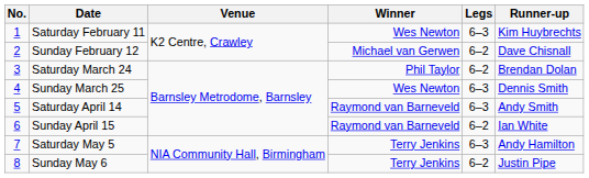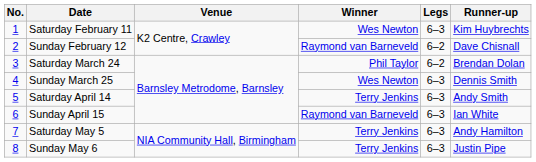 <table class="wikitable">
 <tr>
 <th>No.</th>
 <th>Date</th>
 <th>Venue</th>
 <th>Winner</th>
 <th>Legs</th>
 <th>Runner-up</th>
 </tr>
 <tr>
 <td align=center><a href='#'>1</a></td>
 <td>Saturday February 11</td>
 <td rowspan=2>K2 Centre, <a href='#'>Crawley</a></td>
 <td align=right><a href='#'>Wes Newton</a> </td>
 <td align=center>6–3</td>
 <td> <a href='#'>Kim Huybrechts</a></td>
 </tr>
 <tr>
 <td align=center><a href='#'>2</a></td>
 <td>Sunday February 12</td>
-<td align=right><a href='#'>Michael van Gerwen</a> </td>
+<td align=right><a href='#'>Raymond van Barneveld</a> </td>
 <td align=center>6–2</td>
 <td> <a href='#'>Dave Chisnall</a></td>
 </tr>
 <tr>
 <td align=center><a href='#'>3</a></td>
 <td>Saturday March 24</td>
 <td rowspan=4><a href='#'>Barnsley Metrodome</a>, <a href='#'>Barnsley</a></td>
 <td align=right><a href='#'>Phil Taylor</a> </td>
 <td align=center>6–2</td>
 <td> <a href='#'>Brendan Dolan</a></td>
 </tr>
 <tr>
 <td align=center><a href='#'>4</a></td>
 <td>Sunday March 25</td>
 <td align=right><a href='#'>Wes Newton</a> </td>
 <td align=center>6–3</td>
 <td> <a href='#'>Dennis Smith</a></td>
 </tr>
 <tr>
 <td align=center><a href='#'>5</a></td>
 <td>Saturday April 14</td>
-<td align=right><a href='#'>Raymond van Barneveld</a> </td>
+<td align=right><a href='#'>Terry Jenkins</a> </td>
 <td align=center>6–3</td>
 <td> <a href='#'>Andy Smith</a></td>
 </tr>
 <tr>
 <td align=center><a href='#'>6</a></td>
 <td>Sunday April 15</td>
 <td align=right><a href='#'>Raymond van Barneveld</a> </td>
-<td align=center>6–2</td>
+<td align=center>6–3</td>
 <td> <a href='#'>Ian White</a></td>
 </tr>
 <tr>
 <td align=center><a href='#'>7</a></td>
 <td>Saturday May 5</td>
 <td rowspan=2><a href='#'>NIA Community Hall</a>, <a href='#'>Birmingham</a></td>
 <td align=right><a href='#'>Terry Jenkins</a> </td>
 <td align=center>6–3</td>
 <td> <a href='#'>Andy Hamilton</a></td>
 </tr>
 <tr>
 <td align=center><a href='#'>8</a></td>
 <td>Sunday May 6</td>
 <td align=right><a href='#'>Terry Jenkins</a> </td>
-<td align=center>6–2</td>
+<td align=center>6–3</td>
 <td> <a href='#'>Justin Pipe</a></td>
 </tr>
 </table>
